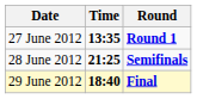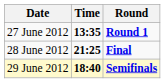 <table class="wikitable">
 <tr>
 <th>Date</th>
 <th>Time</th>
 <th>Round</th>
 </tr>
 <tr>
 <td>27 June 2012</td>
 <td><strong>13:35</strong></td>
 <td><strong><a href='#'>Round 1</a></strong></td>
 </tr>
 <tr>
 <td>28 June 2012</td>
 <td><strong>21:25</strong></td>
-<td><strong><a href='#'>Semifinals</a></strong></td>
+<td><strong><a href='#'>Final</a></strong></td>
 </tr>
 <tr style=background:lemonchiffon>
 <td>29 June 2012</td>
 <td><strong>18:40</strong></td>
-<td><strong><a href='#'>Final</a></strong></td>
+<td><strong><a href='#'>Semifinals</a></strong></td>
 </tr>
 </table>
